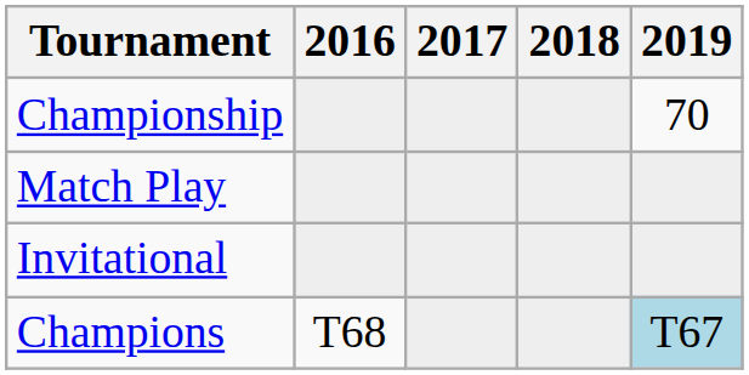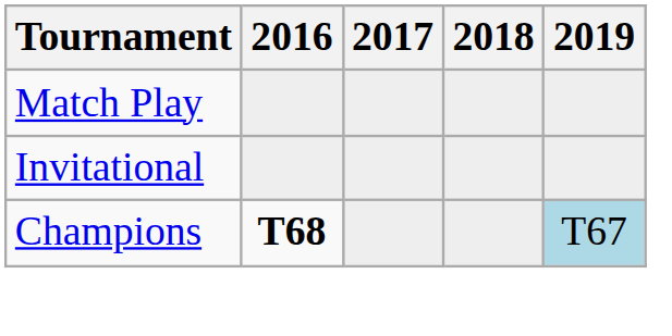 <table class="wikitable" style="text-align:center;">
 <tr>
 <th>Tournament</th>
 <th>2016</th>
 <th>2017</th>
 <th>2018</th>
 <th>2019</th>
-</tr>
-<tr>
-<td align="left"><a href='#'>Championship</a></td>
-<td style="background:#eeeeee;"></td>
-<td style="background:#eeeeee;"></td>
-<td style="background:#eeeeee;"></td>
-<td>70</td>
 </tr>
 <tr>
 <td align="left"><a href='#'>Match Play</a></td>
 <td style="background:#eeeeee;"></td>
 <td style="background:#eeeeee;"></td>
 <td style="background:#eeeeee;"></td>
 <td style="background:#eeeeee;"></td>
 </tr>
 <tr>
 <td align="left"><a href='#'>Invitational</a></td>
 <td style="background:#eeeeee;"></td>
 <td style="background:#eeeeee;"></td>
 <td style="background:#eeeeee;"></td>
 <td style="background:#eeeeee;"></td>
 </tr>
 <tr>
 <td align="left"><a href='#'>Champions</a></td>
-<td>T68</td>
+<td><strong>T68</strong></td>
 <td style="background:#eeeeee;"></td>
 <td style="background:#eeeeee;"></td>
 <td style="background: lightblue;">T67</td>
 </tr>
 </table>
